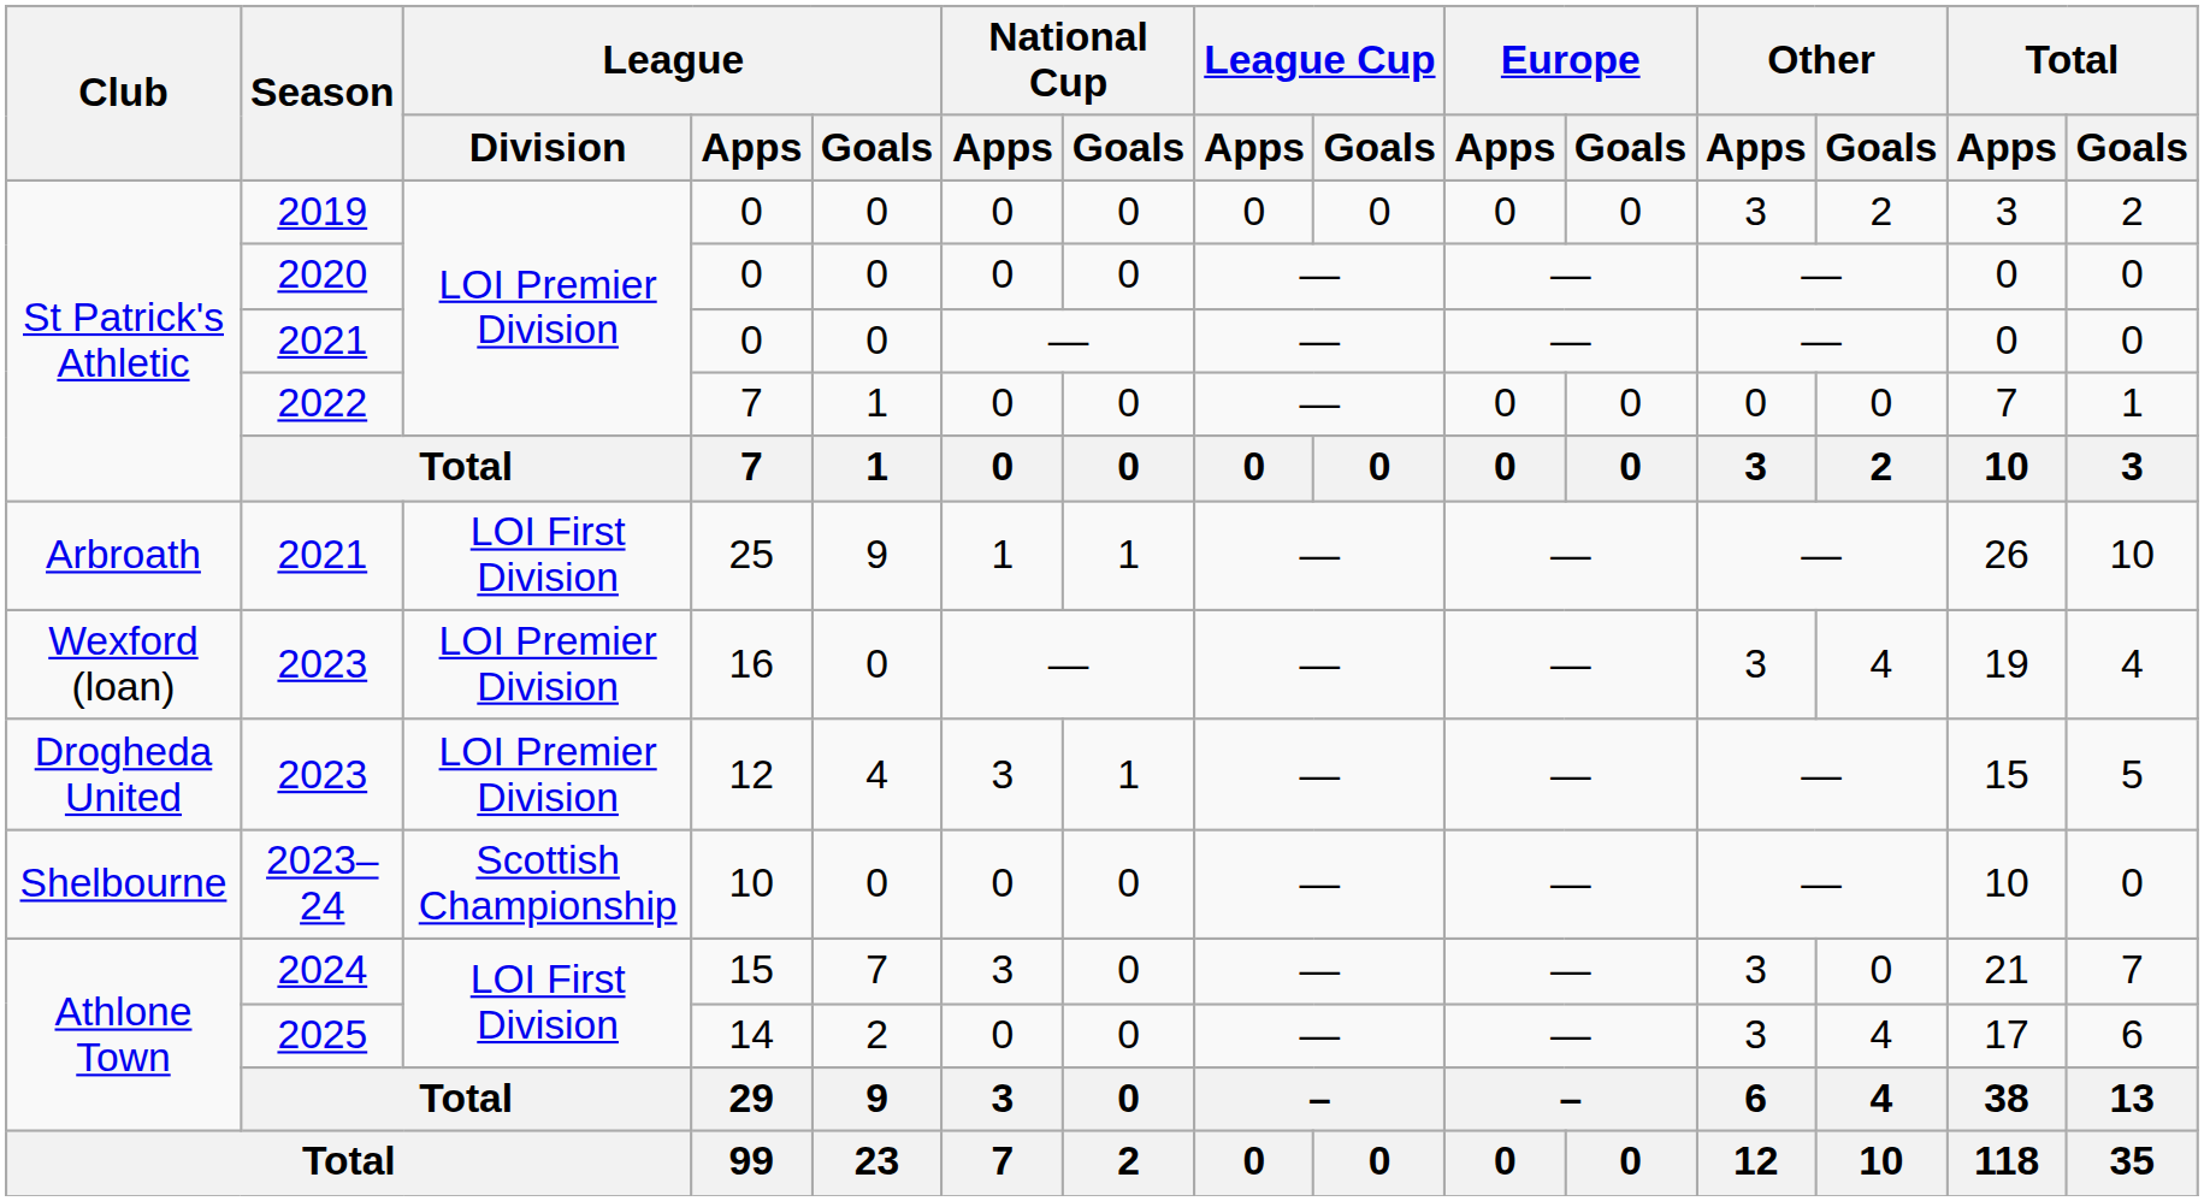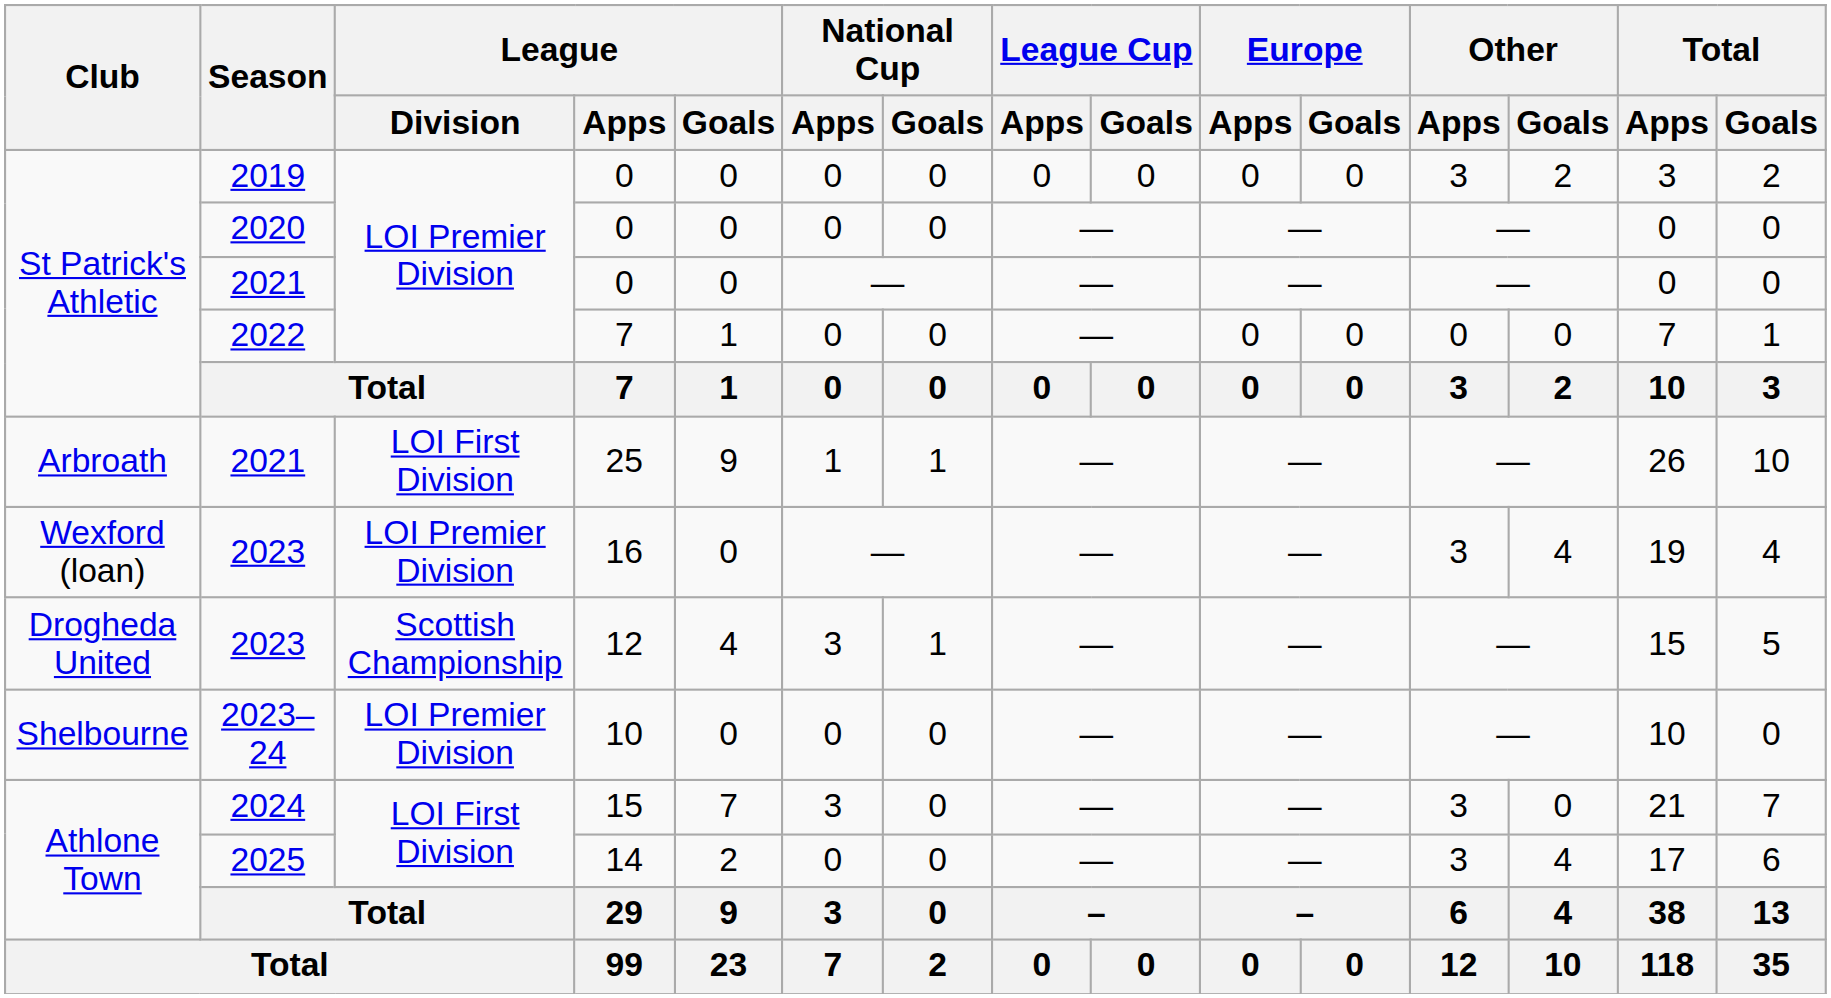 <table class=wikitable style="text-align: center">
 <tr>
 <th rowspan=2>Club</th>
 <th rowspan=2>Season</th>
 <th colspan=3>League</th>
 <th colspan=2>National Cup</th>
 <th colspan=2><a href='#'>League Cup</a></th>
 <th colspan=2><a href='#'>Europe</a></th>
 <th colspan=2>Other</th>
 <th colspan=2>Total</th>
 </tr>
 <tr>
 <th>Division</th>
 <th>Apps</th>
 <th>Goals</th>
 <th>Apps</th>
 <th>Goals</th>
 <th>Apps</th>
 <th>Goals</th>
 <th>Apps</th>
 <th>Goals</th>
 <th>Apps</th>
 <th>Goals</th>
 <th>Apps</th>
 <th>Goals</th>
 </tr>
 <tr>
 <td rowspan="5"><a href='#'>St Patrick's Athletic</a></td>
 <td><a href='#'>2019</a></td>
 <td rowspan="4"><a href='#'>LOI Premier Division</a></td>
 <td>0</td>
 <td>0</td>
 <td>0</td>
 <td>0</td>
 <td>0</td>
 <td>0</td>
 <td>0</td>
 <td>0</td>
 <td>3</td>
 <td>2</td>
 <td>3</td>
 <td>2</td>
 </tr>
 <tr>
 <td><a href='#'>2020</a></td>
 <td>0</td>
 <td>0</td>
 <td>0</td>
 <td>0</td>
 <td colspan="2">—</td>
 <td colspan="2">—</td>
 <td colspan="2">—</td>
 <td>0</td>
 <td>0</td>
 </tr>
 <tr>
 <td><a href='#'>2021</a></td>
 <td>0</td>
 <td>0</td>
 <td colspan="2">—</td>
 <td colspan="2">—</td>
 <td colspan="2">—</td>
 <td colspan="2">—</td>
 <td>0</td>
 <td>0</td>
 </tr>
 <tr>
 <td><a href='#'>2022</a></td>
 <td>7</td>
 <td>1</td>
 <td>0</td>
 <td>0</td>
 <td colspan="2">—</td>
 <td>0</td>
 <td>0</td>
 <td>0</td>
 <td>0</td>
 <td>7</td>
 <td>1</td>
 </tr>
 <tr>
 <th colspan="2">Total</th>
 <th>7</th>
 <th>1</th>
 <th>0</th>
 <th>0</th>
 <th>0</th>
 <th>0</th>
 <th>0</th>
 <th>0</th>
 <th>3</th>
 <th>2</th>
 <th>10</th>
 <th>3</th>
 </tr>
 <tr>
 <td><a href='#'>Arbroath</a></td>
 <td><a href='#'>2021</a></td>
 <td><a href='#'>LOI First Division</a></td>
 <td>25</td>
 <td>9</td>
 <td>1</td>
 <td>1</td>
 <td colspan="2">—</td>
 <td colspan="2">—</td>
 <td colspan="2">—</td>
 <td>26</td>
 <td>10</td>
 </tr>
 <tr>
 <td><a href='#'>Wexford</a> (loan)</td>
 <td><a href='#'>2023</a></td>
 <td><a href='#'>LOI Premier Division</a></td>
 <td>16</td>
 <td>0</td>
 <td colspan="2">—</td>
 <td colspan="2">—</td>
 <td colspan="2">—</td>
 <td>3</td>
 <td>4</td>
 <td>19</td>
 <td>4</td>
 </tr>
 <tr>
 <td><a href='#'>Drogheda United</a></td>
 <td><a href='#'>2023</a></td>
-<td><a href='#'>LOI Premier Division</a></td>
+<td><a href='#'>Scottish Championship</a></td>
 <td>12</td>
 <td>4</td>
 <td>3</td>
 <td>1</td>
 <td colspan="2">—</td>
 <td colspan="2">—</td>
 <td colspan="2">—</td>
 <td>15</td>
 <td>5</td>
 </tr>
 <tr>
 <td><a href='#'>Shelbourne</a></td>
 <td><a href='#'>2023–24</a></td>
-<td><a href='#'>Scottish Championship</a></td>
+<td><a href='#'>LOI Premier Division</a></td>
 <td>10</td>
 <td>0</td>
 <td>0</td>
 <td>0</td>
 <td colspan="2">—</td>
 <td colspan="2">—</td>
 <td colspan="2">—</td>
 <td>10</td>
 <td>0</td>
 </tr>
 <tr>
 <td rowspan="3"><a href='#'>Athlone Town</a></td>
 <td><a href='#'>2024</a></td>
 <td rowspan="2"><a href='#'>LOI First Division</a></td>
 <td>15</td>
 <td>7</td>
 <td>3</td>
 <td>0</td>
 <td colspan="2">—</td>
 <td colspan="2">—</td>
 <td>3</td>
 <td>0</td>
 <td>21</td>
 <td>7</td>
 </tr>
 <tr>
 <td><a href='#'>2025</a></td>
 <td>14</td>
 <td>2</td>
 <td>0</td>
 <td>0</td>
 <td colspan="2">—</td>
 <td colspan="2">—</td>
 <td>3</td>
 <td>4</td>
 <td>17</td>
 <td>6</td>
 </tr>
 <tr>
 <th colspan="2">Total</th>
 <th>29</th>
 <th>9</th>
 <th>3</th>
 <th>0</th>
 <th colspan="2">–</th>
 <th colspan="2">–</th>
 <th>6</th>
 <th>4</th>
 <th>38</th>
 <th>13</th>
 </tr>
 <tr>
 <th colspan="3">Total</th>
 <th>99</th>
 <th>23</th>
 <th>7</th>
 <th>2</th>
 <th>0</th>
 <th>0</th>
 <th>0</th>
 <th>0</th>
 <th>12</th>
 <th>10</th>
 <th>118</th>
 <th>35</th>
 </tr>
 </table>
